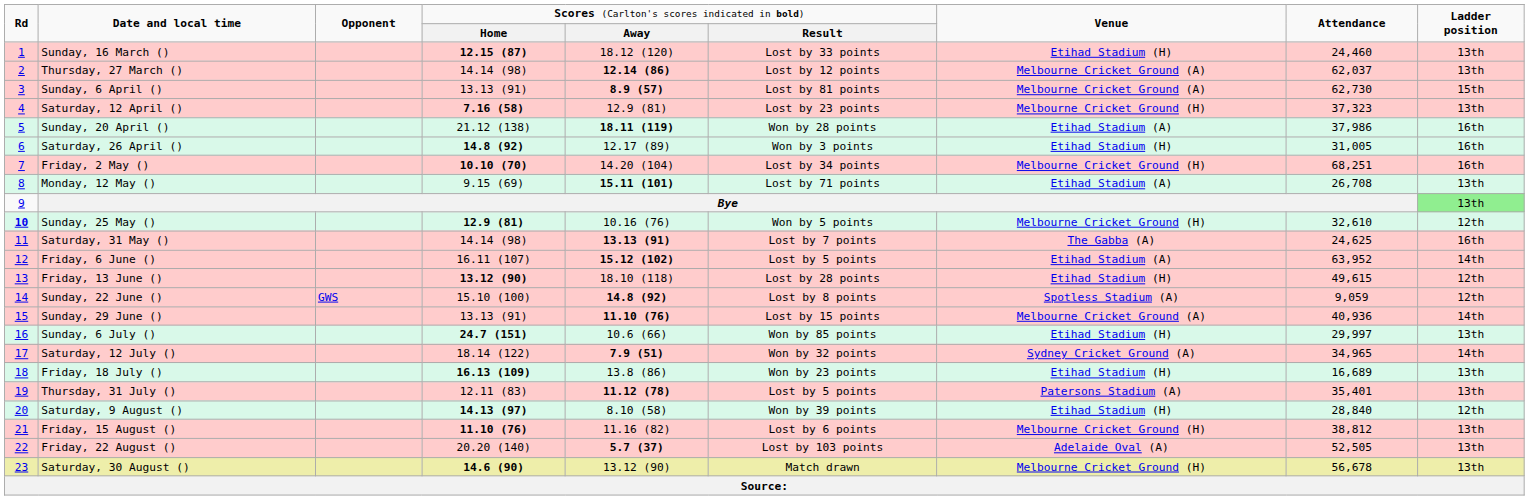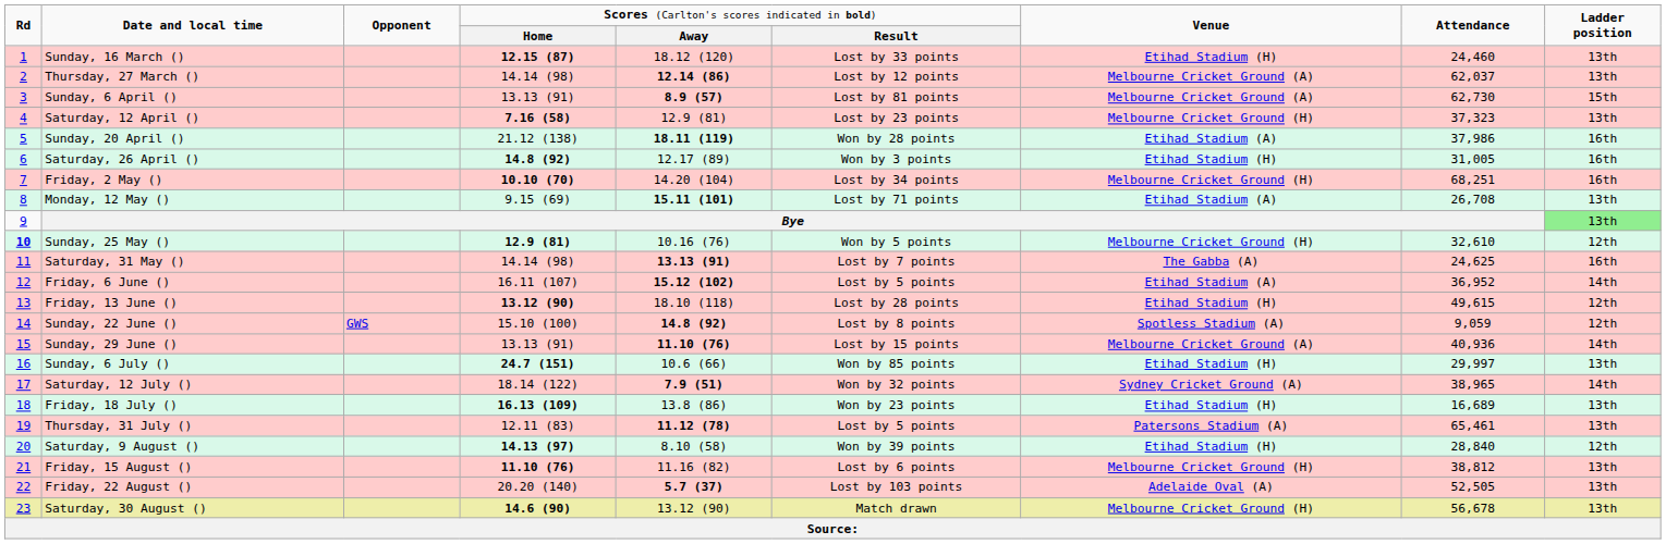 <table class="wikitable" style="font-size:90%; text-align:center; width: 100%; margin-left: auto; margin-right: auto;">
 <tr>
 <td rowspan=2><strong>Rd</strong></td>
 <td rowspan=2><strong>Date and local time</strong></td>
 <td rowspan=2><strong>Opponent</strong></td>
 <td colspan=3><strong>Scores</strong> <small>(Carlton's scores indicated in <strong>bold</strong>)</small></td>
 <td rowspan=2><strong>Venue</strong></td>
 <td rowspan=2><strong>Attendance</strong></td>
 <td rowspan=2><strong>Ladder<br>position</strong></td>
 </tr>
 <tr>
 <th>Home</th>
 <th>Away</th>
 <th>Result</th>
 </tr>
 <tr style="background:#fcc;">
 <td><a href='#'>1</a></td>
 <td align=left>Sunday, 16 March ()</td>
 <td align=left></td>
 <td><strong>12.15 (87)</strong></td>
 <td>18.12 (120)</td>
 <td>Lost by 33 points</td>
 <td><a href='#'>Etihad Stadium</a> (H)</td>
 <td>24,460</td>
 <td>13th</td>
 </tr>
 <tr style="background:#fcc;">
 <td><a href='#'>2</a></td>
 <td align=left>Thursday, 27 March ()</td>
 <td align=left></td>
 <td>14.14 (98)</td>
 <td><strong>12.14 (86)</strong></td>
 <td>Lost by 12 points</td>
 <td><a href='#'>Melbourne Cricket Ground</a> (A)</td>
 <td>62,037</td>
 <td>13th</td>
 </tr>
 <tr style="background:#fcc;">
 <td><a href='#'>3</a></td>
 <td align=left>Sunday, 6 April ()</td>
 <td align=left></td>
 <td>13.13 (91)</td>
 <td><strong>8.9 (57)</strong></td>
 <td>Lost by 81 points</td>
 <td><a href='#'>Melbourne Cricket Ground</a> (A)</td>
 <td>62,730</td>
 <td>15th</td>
 </tr>
 <tr style="background:#fcc;">
 <td><a href='#'>4</a></td>
 <td align=left>Saturday, 12 April ()</td>
 <td align=left></td>
 <td><strong>7.16 (58)</strong></td>
 <td>12.9 (81)</td>
 <td>Lost by 23 points</td>
 <td><a href='#'>Melbourne Cricket Ground</a> (H)</td>
 <td>37,323</td>
 <td>13th</td>
 </tr>
 <tr style="background:#d9f9e9;">
 <td><a href='#'>5</a></td>
 <td align=left>Sunday, 20 April ()</td>
 <td align=left></td>
 <td>21.12 (138)</td>
 <td><strong>18.11 (119)</strong></td>
 <td>Won by 28 points</td>
 <td><a href='#'>Etihad Stadium</a> (A)</td>
 <td>37,986</td>
 <td>16th</td>
 </tr>
 <tr style="background:#d9f9e9;">
 <td><a href='#'>6</a></td>
 <td align=left>Saturday, 26 April ()</td>
 <td align=left></td>
 <td><strong>14.8 (92)</strong></td>
 <td>12.17 (89)</td>
 <td>Won by 3 points</td>
 <td><a href='#'>Etihad Stadium</a> (H)</td>
 <td>31,005</td>
 <td>16th</td>
 </tr>
 <tr style="background:#fcc;">
 <td><a href='#'>7</a></td>
 <td align=left>Friday, 2 May ()</td>
 <td align=left></td>
 <td><strong>10.10 (70)</strong></td>
 <td>14.20 (104)</td>
 <td>Lost by 34 points</td>
 <td><a href='#'>Melbourne Cricket Ground</a> (H)</td>
 <td>68,251</td>
 <td>16th</td>
 </tr>
 <tr style="background:#d9f9e9;">
 <td><a href='#'>8</a></td>
 <td align=left>Monday, 12 May ()</td>
 <td align=left></td>
 <td>9.15 (69)</td>
 <td><strong>15.11 (101)</strong></td>
 <td>Lost by 71 points</td>
 <td><a href='#'>Etihad Stadium</a> (A)</td>
 <td>26,708</td>
 <td>13th</td>
 </tr>
 <tr>
 <td><a href='#'>9</a></td>
 <th colspan=7><span><em>Bye</em></span></th>
 <td style="background: lightgreen;">13th</td>
 </tr>
 <tr style="background:#d9f9e9;">
 <td><strong><a href='#'>10</a></strong></td>
 <td align=left>Sunday, 25 May ()</td>
 <td align=left></td>
 <td><strong>12.9 (81)</strong></td>
 <td>10.16 (76)</td>
 <td>Won by 5 points</td>
 <td><a href='#'>Melbourne Cricket Ground</a> (H)</td>
 <td>32,610</td>
 <td>12th</td>
 </tr>
 <tr style="background:#fcc;">
 <td><a href='#'>11</a></td>
 <td align=left>Saturday, 31 May ()</td>
 <td align=left></td>
 <td>14.14 (98)</td>
 <td><strong>13.13 (91)</strong></td>
 <td>Lost by 7 points</td>
 <td><a href='#'>The Gabba</a> (A)</td>
 <td>24,625</td>
 <td>16th</td>
 </tr>
 <tr style="background:#fcc;">
 <td><a href='#'>12</a></td>
 <td align=left>Friday, 6 June ()</td>
 <td align=left></td>
 <td>16.11 (107)</td>
 <td><strong>15.12 (102)</strong></td>
 <td>Lost by 5 points</td>
 <td><a href='#'>Etihad Stadium</a> (A)</td>
-<td>63,952</td>
+<td>36,952</td>
 <td>14th</td>
 </tr>
 <tr style="background:#fcc;">
 <td><a href='#'>13</a></td>
 <td align=left>Friday, 13 June ()</td>
 <td align=left></td>
 <td><strong>13.12 (90)</strong></td>
 <td>18.10 (118)</td>
 <td>Lost by 28 points</td>
 <td><a href='#'>Etihad Stadium</a> (H)</td>
 <td>49,615</td>
 <td>12th</td>
 </tr>
 <tr style="background:#fcc;">
 <td><a href='#'>14</a></td>
 <td align=left>Sunday, 22 June ()</td>
 <td align=left><a href='#'>GWS</a></td>
 <td>15.10 (100)</td>
 <td><strong>14.8 (92)</strong></td>
 <td>Lost by 8 points</td>
 <td><a href='#'>Spotless Stadium</a> (A)</td>
 <td>9,059</td>
 <td>12th</td>
 </tr>
 <tr style="background:#fcc;">
 <td><a href='#'>15</a></td>
 <td align=left>Sunday, 29 June ()</td>
 <td align=left></td>
 <td>13.13 (91)</td>
 <td><strong>11.10 (76)</strong></td>
 <td>Lost by 15 points</td>
 <td><a href='#'>Melbourne Cricket Ground</a> (A)</td>
 <td>40,936</td>
 <td>14th</td>
 </tr>
 <tr style="background:#d9f9e9;">
 <td><a href='#'>16</a></td>
 <td align=left>Sunday, 6 July ()</td>
 <td align=left></td>
 <td><strong>24.7 (151)</strong></td>
 <td>10.6 (66)</td>
 <td>Won by 85 points</td>
 <td><a href='#'>Etihad Stadium</a> (H)</td>
 <td>29,997</td>
 <td>13th</td>
 </tr>
 <tr style="background:#fcc;">
 <td><a href='#'>17</a></td>
 <td align=left>Saturday, 12 July ()</td>
 <td align=left></td>
 <td>18.14 (122)</td>
 <td><strong>7.9 (51)</strong></td>
 <td>Won by 32 points</td>
 <td><a href='#'>Sydney Cricket Ground</a> (A)</td>
-<td>34,965</td>
+<td>38,965</td>
 <td>14th</td>
 </tr>
 <tr style="background:#d9f9e9;">
 <td><a href='#'>18</a></td>
 <td align=left>Friday, 18 July ()</td>
 <td align=left></td>
 <td><strong>16.13 (109)</strong></td>
 <td>13.8 (86)</td>
 <td>Won by 23 points</td>
 <td><a href='#'>Etihad Stadium</a> (H)</td>
 <td>16,689</td>
 <td>13th</td>
 </tr>
 <tr style="background:#fcc;">
 <td><a href='#'>19</a></td>
 <td align=left>Thursday, 31 July ()</td>
 <td align=left></td>
 <td>12.11 (83)</td>
 <td><strong>11.12 (78)</strong></td>
 <td>Lost by 5 points</td>
 <td><a href='#'>Patersons Stadium</a> (A)</td>
-<td>35,401</td>
+<td>65,461</td>
 <td>13th</td>
 </tr>
 <tr style="background:#d9f9e9;">
 <td><a href='#'>20</a></td>
 <td align=left>Saturday, 9 August ()</td>
 <td align=left></td>
 <td><strong>14.13 (97)</strong></td>
 <td>8.10 (58)</td>
 <td>Won by 39 points</td>
 <td><a href='#'>Etihad Stadium</a> (H)</td>
 <td>28,840</td>
 <td>12th</td>
 </tr>
 <tr style="background:#fcc;">
 <td><a href='#'>21</a></td>
 <td align=left>Friday, 15 August ()</td>
 <td align=left></td>
 <td><strong>11.10 (76)</strong></td>
 <td>11.16 (82)</td>
 <td>Lost by 6 points</td>
 <td><a href='#'>Melbourne Cricket Ground</a> (H)</td>
 <td>38,812</td>
 <td>13th</td>
 </tr>
 <tr style="background:#fcc;">
 <td><a href='#'>22</a></td>
 <td align=left>Friday, 22 August ()</td>
 <td align=left></td>
 <td>20.20 (140)</td>
 <td><strong>5.7 (37)</strong></td>
 <td>Lost by 103 points</td>
 <td><a href='#'>Adelaide Oval</a> (A)</td>
 <td>52,505</td>
 <td>13th</td>
 </tr>
 <tr style="background:#eea;">
 <td><a href='#'>23</a></td>
 <td align=left>Saturday, 30 August ()</td>
 <td align=left></td>
 <td><strong>14.6 (90)</strong></td>
 <td>13.12 (90)</td>
 <td>Match drawn</td>
 <td><a href='#'>Melbourne Cricket Ground</a> (H)</td>
 <td>56,678</td>
 <td>13th</td>
 </tr>
 <tr>
 <th colspan=9>Source:</th>
 </tr>
 </table>
